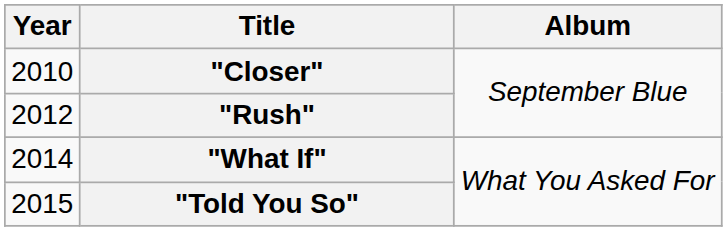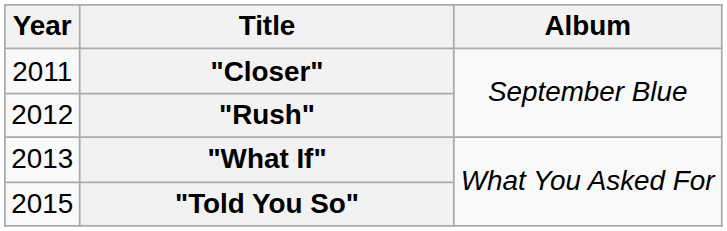 <table class="wikitable plainrowheaders" style="text-align:center;" border="1">
 <tr>
 <th scope="col">Year</th>
 <th scope="col" style="width:13em;">Title</th>
 <th scope="col">Album</th>
 </tr>
 <tr>
-<td>2010</td>
+<td>2011</td>
 <th scope="row">"Closer"</th>
 <td rowspan="2"><em>September Blue</em></td>
 </tr>
 <tr>
 <td>2012</td>
 <th scope="row">"Rush"</th>
 </tr>
 <tr>
-<td>2014</td>
+<td>2013</td>
 <th scope="row">"What If"</th>
 <td rowspan="2"><em>What You Asked For</em></td>
 </tr>
 <tr>
 <td>2015</td>
 <th scope="row">"Told You So"</th>
 </tr>
 </table>
